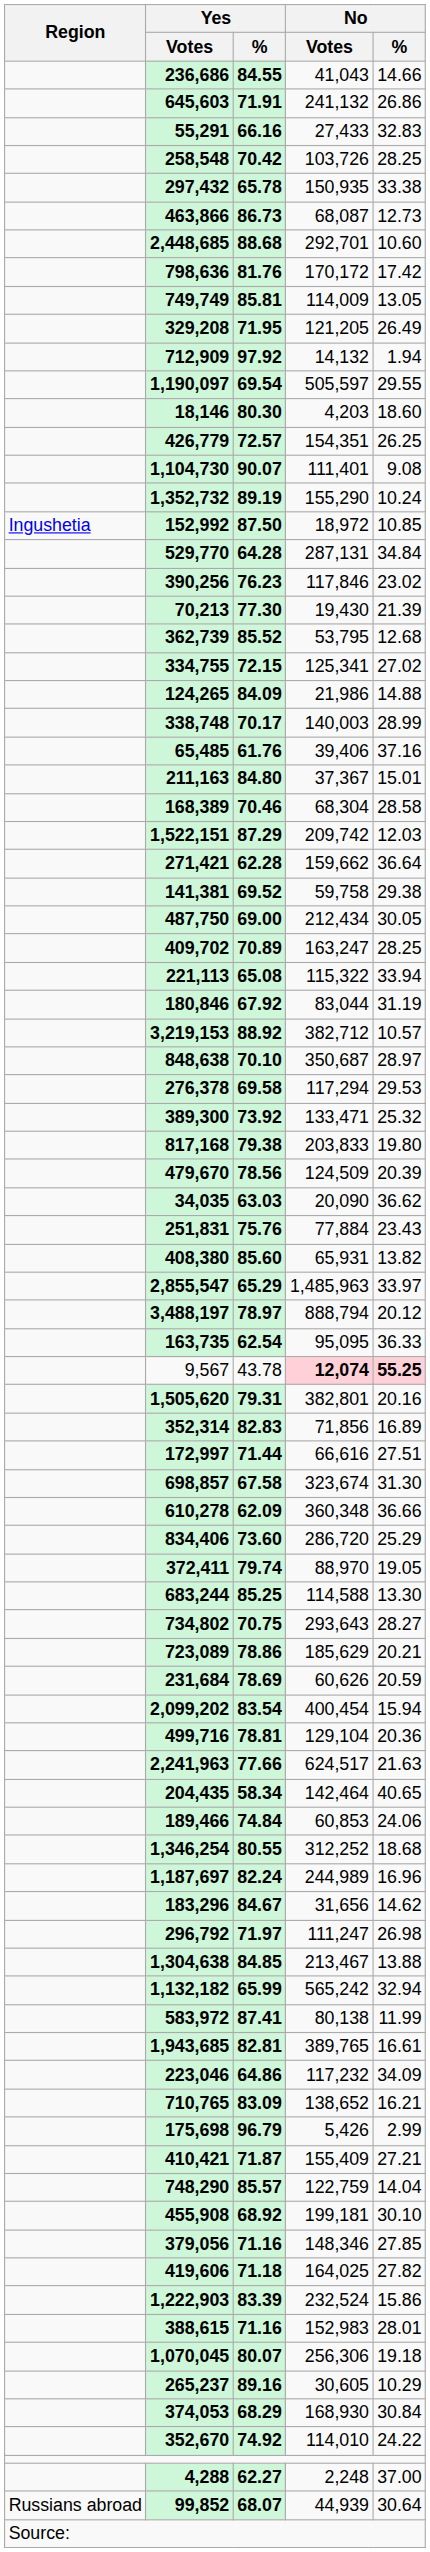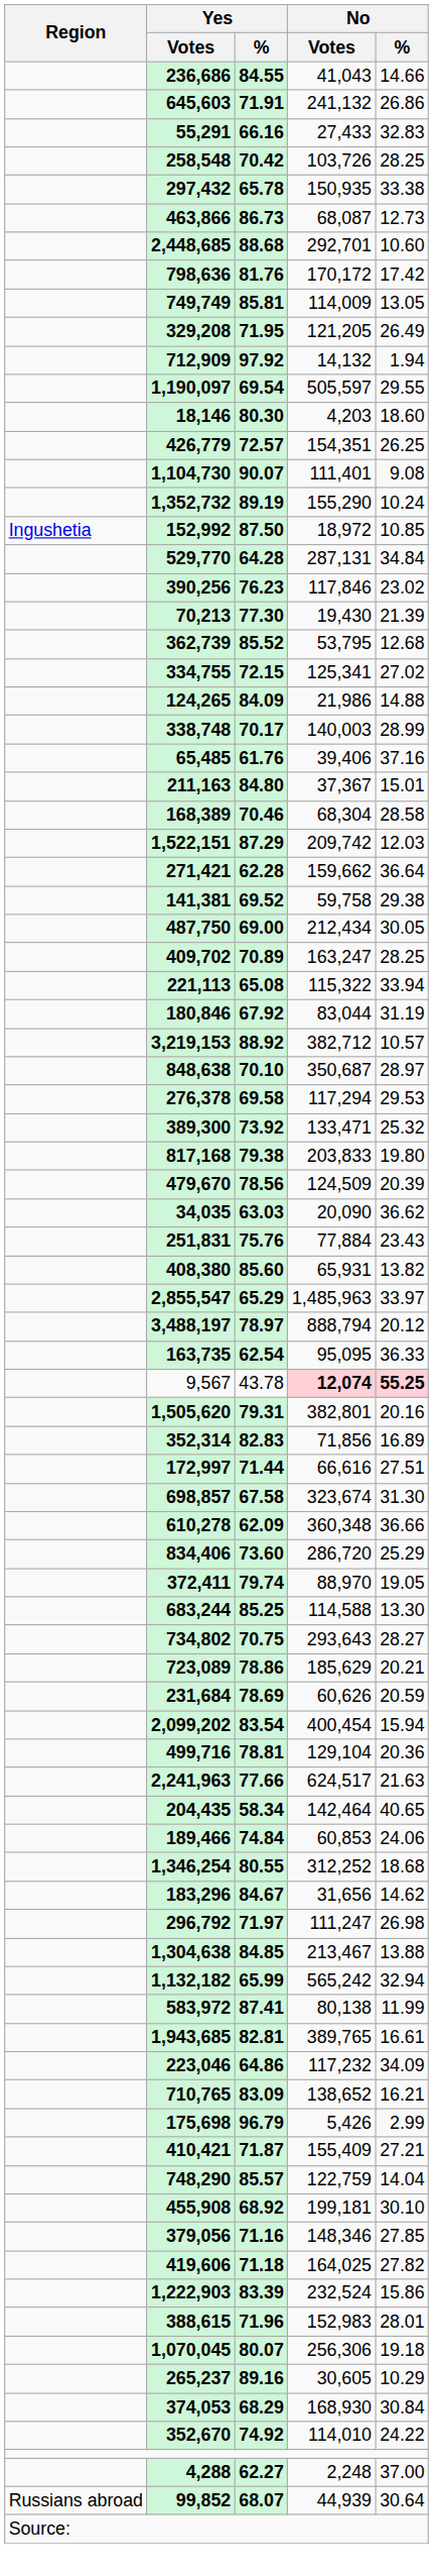 <table class="wikitable sortable" style=text-align:right>
 <tr>
 <th rowspan=2>Region</th>
 <th colspan=2> Yes</th>
 <th colspan=2> No</th>
 </tr>
 <tr>
 <th>Votes</th>
 <th>%</th>
 <th>Votes</th>
 <th>%</th>
 </tr>
 <tr>
 <td align=left></td>
 <td bgcolor=#CEF6D8><strong>236,686</strong></td>
 <td bgcolor=#CEF6D8><strong>84.55</strong></td>
 <td>41,043</td>
 <td>14.66</td>
 </tr>
 <tr>
 <td align=left></td>
 <td bgcolor=#CEF6D8><strong>645,603</strong></td>
 <td bgcolor=#CEF6D8><strong>71.91</strong></td>
 <td>241,132</td>
 <td>26.86</td>
 </tr>
 <tr>
 <td align=left></td>
 <td bgcolor=#CEF6D8><strong>55,291</strong></td>
 <td bgcolor=#CEF6D8><strong>66.16</strong></td>
 <td>27,433</td>
 <td>32.83</td>
 </tr>
 <tr>
 <td align=left></td>
 <td bgcolor=#CEF6D8><strong>258,548</strong></td>
 <td bgcolor=#CEF6D8><strong>70.42</strong></td>
 <td>103,726</td>
 <td>28.25</td>
 </tr>
 <tr>
 <td align=left></td>
 <td bgcolor=#CEF6D8><strong>297,432</strong></td>
 <td bgcolor=#CEF6D8><strong>65.78</strong></td>
 <td>150,935</td>
 <td>33.38</td>
 </tr>
 <tr>
 <td align=left></td>
 <td bgcolor=#CEF6D8><strong>463,866</strong></td>
 <td bgcolor=#CEF6D8><strong>86.73</strong></td>
 <td>68,087</td>
 <td>12.73</td>
 </tr>
 <tr>
 <td align=left></td>
 <td bgcolor=#CEF6D8><strong>2,448,685</strong></td>
 <td bgcolor=#CEF6D8><strong>88.68</strong></td>
 <td>292,701</td>
 <td>10.60</td>
 </tr>
 <tr>
 <td align=left></td>
 <td bgcolor=#CEF6D8><strong>798,636</strong></td>
 <td bgcolor=#CEF6D8><strong>81.76</strong></td>
 <td>170,172</td>
 <td>17.42</td>
 </tr>
 <tr>
 <td align=left></td>
 <td bgcolor=#CEF6D8><strong>749,749</strong></td>
 <td bgcolor=#CEF6D8><strong>85.81</strong></td>
 <td>114,009</td>
 <td>13.05</td>
 </tr>
 <tr>
 <td align=left></td>
 <td bgcolor=#CEF6D8><strong>329,208</strong></td>
 <td bgcolor=#CEF6D8><strong>71.95</strong></td>
 <td>121,205</td>
 <td>26.49</td>
 </tr>
 <tr>
 <td align=left></td>
 <td bgcolor=#CEF6D8><strong>712,909</strong></td>
 <td bgcolor=#CEF6D8><strong>97.92</strong></td>
 <td>14,132</td>
 <td>1.94</td>
 </tr>
 <tr>
 <td align=left></td>
 <td bgcolor=#CEF6D8><strong>1,190,097</strong></td>
 <td bgcolor=#CEF6D8><strong>69.54</strong></td>
 <td>505,597</td>
 <td>29.55</td>
 </tr>
 <tr>
 <td align=left></td>
 <td bgcolor=#CEF6D8><strong>18,146</strong></td>
 <td bgcolor=#CEF6D8><strong>80.30</strong></td>
 <td>4,203</td>
 <td>18.60</td>
 </tr>
 <tr>
 <td align=left></td>
 <td bgcolor=#CEF6D8><strong>426,779</strong></td>
 <td bgcolor=#CEF6D8><strong>72.57</strong></td>
 <td>154,351</td>
 <td>26.25</td>
 </tr>
 <tr>
 <td align=left></td>
 <td bgcolor=#CEF6D8><strong>1,104,730</strong></td>
 <td bgcolor=#CEF6D8><strong>90.07</strong></td>
 <td>111,401</td>
 <td>9.08</td>
 </tr>
 <tr>
 <td align=left></td>
 <td bgcolor=#CEF6D8><strong>1,352,732</strong></td>
 <td bgcolor=#CEF6D8><strong>89.19</strong></td>
 <td>155,290</td>
 <td>10.24</td>
 </tr>
 <tr>
 <td align=left> <a href='#'>Ingushetia</a></td>
 <td bgcolor=#CEF6D8><strong>152,992</strong></td>
 <td bgcolor=#CEF6D8><strong>87.50</strong></td>
 <td>18,972</td>
 <td>10.85</td>
 </tr>
 <tr>
 <td align=left></td>
 <td bgcolor=#CEF6D8><strong>529,770</strong></td>
 <td bgcolor=#CEF6D8><strong>64.28</strong></td>
 <td>287,131</td>
 <td>34.84</td>
 </tr>
 <tr>
 <td align=left></td>
 <td bgcolor=#CEF6D8><strong>390,256</strong></td>
 <td bgcolor=#CEF6D8><strong>76.23</strong></td>
 <td>117,846</td>
 <td>23.02</td>
 </tr>
 <tr>
 <td align=left></td>
 <td bgcolor=#CEF6D8><strong>70,213</strong></td>
 <td bgcolor=#CEF6D8><strong>77.30</strong></td>
 <td>19,430</td>
 <td>21.39</td>
 </tr>
 <tr>
 <td align=left></td>
 <td bgcolor=#CEF6D8><strong>362,739</strong></td>
 <td bgcolor=#CEF6D8><strong>85.52</strong></td>
 <td>53,795</td>
 <td>12.68</td>
 </tr>
 <tr>
 <td align=left></td>
 <td bgcolor=#CEF6D8><strong>334,755</strong></td>
 <td bgcolor=#CEF6D8><strong>72.15</strong></td>
 <td>125,341</td>
 <td>27.02</td>
 </tr>
 <tr>
 <td align=left></td>
 <td bgcolor=#CEF6D8><strong>124,265</strong></td>
 <td bgcolor=#CEF6D8><strong>84.09</strong></td>
 <td>21,986</td>
 <td>14.88</td>
 </tr>
 <tr>
 <td align=left></td>
 <td bgcolor=#CEF6D8><strong>338,748</strong></td>
 <td bgcolor=#CEF6D8><strong>70.17</strong></td>
 <td>140,003</td>
 <td>28.99</td>
 </tr>
 <tr>
 <td align=left></td>
 <td bgcolor=#CEF6D8><strong>65,485</strong></td>
 <td bgcolor=#CEF6D8><strong>61.76</strong></td>
 <td>39,406</td>
 <td>37.16</td>
 </tr>
 <tr>
 <td align=left></td>
 <td bgcolor=#CEF6D8><strong>211,163</strong></td>
 <td bgcolor=#CEF6D8><strong>84.80</strong></td>
 <td>37,367</td>
 <td>15.01</td>
 </tr>
 <tr>
 <td align=left></td>
 <td bgcolor=#CEF6D8><strong>168,389</strong></td>
 <td bgcolor=#CEF6D8><strong>70.46</strong></td>
 <td>68,304</td>
 <td>28.58</td>
 </tr>
 <tr>
 <td align=left></td>
 <td bgcolor=#CEF6D8><strong>1,522,151</strong></td>
 <td bgcolor=#CEF6D8><strong>87.29</strong></td>
 <td>209,742</td>
 <td>12.03</td>
 </tr>
 <tr>
 <td align=left></td>
 <td bgcolor=#CEF6D8><strong>271,421</strong></td>
 <td bgcolor=#CEF6D8><strong>62.28</strong></td>
 <td>159,662</td>
 <td>36.64</td>
 </tr>
 <tr>
 <td align=left></td>
 <td bgcolor=#CEF6D8><strong>141,381</strong></td>
 <td bgcolor=#CEF6D8><strong>69.52</strong></td>
 <td>59,758</td>
 <td>29.38</td>
 </tr>
 <tr>
 <td align=left></td>
 <td bgcolor=#CEF6D8><strong>487,750</strong></td>
 <td bgcolor=#CEF6D8><strong>69.00</strong></td>
 <td>212,434</td>
 <td>30.05</td>
 </tr>
 <tr>
 <td align=left></td>
 <td bgcolor=#CEF6D8><strong>409,702</strong></td>
 <td bgcolor=#CEF6D8><strong>70.89</strong></td>
 <td>163,247</td>
 <td>28.25</td>
 </tr>
 <tr>
 <td align=left></td>
 <td bgcolor=#CEF6D8><strong>221,113</strong></td>
 <td bgcolor=#CEF6D8><strong>65.08</strong></td>
 <td>115,322</td>
 <td>33.94</td>
 </tr>
 <tr>
 <td align=left></td>
 <td bgcolor=#CEF6D8><strong>180,846</strong></td>
 <td bgcolor=#CEF6D8><strong>67.92</strong></td>
 <td>83,044</td>
 <td>31.19</td>
 </tr>
 <tr>
 <td align=left></td>
 <td bgcolor=#CEF6D8><strong>3,219,153</strong></td>
 <td bgcolor=#CEF6D8><strong>88.92</strong></td>
 <td>382,712</td>
 <td>10.57</td>
 </tr>
 <tr>
 <td align=left></td>
 <td bgcolor=#CEF6D8><strong>848,638</strong></td>
 <td bgcolor=#CEF6D8><strong>70.10</strong></td>
 <td>350,687</td>
 <td>28.97</td>
 </tr>
 <tr>
 <td align=left></td>
 <td bgcolor=#CEF6D8><strong>276,378</strong></td>
 <td bgcolor=#CEF6D8><strong>69.58</strong></td>
 <td>117,294</td>
 <td>29.53</td>
 </tr>
 <tr>
 <td align=left></td>
 <td bgcolor=#CEF6D8><strong>389,300</strong></td>
 <td bgcolor=#CEF6D8><strong>73.92</strong></td>
 <td>133,471</td>
 <td>25.32</td>
 </tr>
 <tr>
 <td align=left></td>
 <td bgcolor=#CEF6D8><strong>817,168</strong></td>
 <td bgcolor=#CEF6D8><strong>79.38</strong></td>
 <td>203,833</td>
 <td>19.80</td>
 </tr>
 <tr>
 <td align=left></td>
 <td bgcolor=#CEF6D8><strong>479,670</strong></td>
 <td bgcolor=#CEF6D8><strong>78.56</strong></td>
 <td>124,509</td>
 <td>20.39</td>
 </tr>
 <tr>
 <td align=left></td>
 <td bgcolor=#CEF6D8><strong>34,035</strong></td>
 <td bgcolor=#CEF6D8><strong>63.03</strong></td>
 <td>20,090</td>
 <td>36.62</td>
 </tr>
 <tr>
 <td align=left></td>
 <td bgcolor=#CEF6D8><strong>251,831</strong></td>
 <td bgcolor=#CEF6D8><strong>75.76</strong></td>
 <td>77,884</td>
 <td>23.43</td>
 </tr>
 <tr>
 <td align=left></td>
 <td bgcolor=#CEF6D8><strong>408,380</strong></td>
 <td bgcolor=#CEF6D8><strong>85.60</strong></td>
 <td>65,931</td>
 <td>13.82</td>
 </tr>
 <tr>
 <td align=left></td>
 <td bgcolor=#CEF6D8><strong>2,855,547</strong></td>
 <td bgcolor=#CEF6D8><strong>65.29</strong></td>
 <td>1,485,963</td>
 <td>33.97</td>
 </tr>
 <tr>
 <td align=left></td>
 <td bgcolor=#CEF6D8><strong>3,488,197</strong></td>
 <td bgcolor=#CEF6D8><strong>78.97</strong></td>
 <td>888,794</td>
 <td>20.12</td>
 </tr>
 <tr>
 <td align=left></td>
 <td bgcolor=#CEF6D8><strong>163,735</strong></td>
 <td bgcolor=#CEF6D8><strong>62.54</strong></td>
 <td>95,095</td>
 <td>36.33</td>
 </tr>
 <tr>
 <td align=left></td>
 <td>9,567</td>
 <td>43.78</td>
 <td bgcolor=#FFD0D7><strong>12,074</strong></td>
 <td bgcolor=#FFD0D7><strong>55.25</strong></td>
 </tr>
 <tr>
 <td align=left></td>
 <td bgcolor=#CEF6D8><strong>1,505,620</strong></td>
 <td bgcolor=#CEF6D8><strong>79.31</strong></td>
 <td>382,801</td>
 <td>20.16</td>
 </tr>
 <tr>
 <td align=left></td>
 <td bgcolor=#CEF6D8><strong>352,314</strong></td>
 <td bgcolor=#CEF6D8><strong>82.83</strong></td>
 <td>71,856</td>
 <td>16.89</td>
 </tr>
 <tr>
 <td align=left></td>
 <td bgcolor=#CEF6D8><strong>172,997</strong></td>
 <td bgcolor=#CEF6D8><strong>71.44</strong></td>
 <td>66,616</td>
 <td>27.51</td>
 </tr>
 <tr>
 <td align=left></td>
 <td bgcolor=#CEF6D8><strong>698,857</strong></td>
 <td bgcolor=#CEF6D8><strong>67.58</strong></td>
 <td>323,674</td>
 <td>31.30</td>
 </tr>
 <tr>
 <td align=left></td>
 <td bgcolor=#CEF6D8><strong>610,278</strong></td>
 <td bgcolor=#CEF6D8><strong>62.09</strong></td>
 <td>360,348</td>
 <td>36.66</td>
 </tr>
 <tr>
 <td align=left></td>
 <td bgcolor=#CEF6D8><strong>834,406</strong></td>
 <td bgcolor=#CEF6D8><strong>73.60</strong></td>
 <td>286,720</td>
 <td>25.29</td>
 </tr>
 <tr>
 <td align=left></td>
 <td bgcolor=#CEF6D8><strong>372,411</strong></td>
 <td bgcolor=#CEF6D8><strong>79.74</strong></td>
 <td>88,970</td>
 <td>19.05</td>
 </tr>
 <tr>
 <td align=left></td>
 <td bgcolor=#CEF6D8><strong>683,244</strong></td>
 <td bgcolor=#CEF6D8><strong>85.25</strong></td>
 <td>114,588</td>
 <td>13.30</td>
 </tr>
 <tr>
 <td align=left></td>
 <td bgcolor=#CEF6D8><strong>734,802</strong></td>
 <td bgcolor=#CEF6D8><strong>70.75</strong></td>
 <td>293,643</td>
 <td>28.27</td>
 </tr>
 <tr>
 <td align=left></td>
 <td bgcolor=#CEF6D8><strong>723,089</strong></td>
 <td bgcolor=#CEF6D8><strong>78.86</strong></td>
 <td>185,629</td>
 <td>20.21</td>
 </tr>
 <tr>
 <td align=left></td>
 <td bgcolor=#CEF6D8><strong>231,684</strong></td>
 <td bgcolor=#CEF6D8><strong>78.69</strong></td>
 <td>60,626</td>
 <td>20.59</td>
 </tr>
 <tr>
 <td align=left></td>
 <td bgcolor=#CEF6D8><strong>2,099,202</strong></td>
 <td bgcolor=#CEF6D8><strong>83.54</strong></td>
 <td>400,454</td>
 <td>15.94</td>
 </tr>
 <tr>
 <td align=left></td>
 <td bgcolor=#CEF6D8><strong>499,716</strong></td>
 <td bgcolor=#CEF6D8><strong>78.81</strong></td>
 <td>129,104</td>
 <td>20.36</td>
 </tr>
 <tr>
 <td align=left></td>
 <td bgcolor=#CEF6D8><strong>2,241,963</strong></td>
 <td bgcolor=#CEF6D8><strong>77.66</strong></td>
 <td>624,517</td>
 <td>21.63</td>
 </tr>
 <tr>
 <td align=left></td>
 <td bgcolor=#CEF6D8><strong>204,435</strong></td>
 <td bgcolor=#CEF6D8><strong>58.34</strong></td>
 <td>142,464</td>
 <td>40.65</td>
 </tr>
 <tr>
 <td align=left></td>
 <td bgcolor=#CEF6D8><strong>189,466</strong></td>
 <td bgcolor=#CEF6D8><strong>74.84</strong></td>
 <td>60,853</td>
 <td>24.06</td>
 </tr>
 <tr>
 <td align=left></td>
 <td bgcolor=#CEF6D8><strong>1,346,254</strong></td>
 <td bgcolor=#CEF6D8><strong>80.55</strong></td>
 <td>312,252</td>
 <td>18.68</td>
 </tr>
 <tr>
 <td align=left></td>
-<td bgcolor=#CEF6D8><strong>1,187,697</strong></td>
-<td bgcolor=#CEF6D8><strong>82.24</strong></td>
-<td>244,989</td>
-<td>16.96</td>
-</tr>
-<tr>
-<td align=left></td>
 <td bgcolor=#CEF6D8><strong>183,296</strong></td>
 <td bgcolor=#CEF6D8><strong>84.67</strong></td>
 <td>31,656</td>
 <td>14.62</td>
 </tr>
 <tr>
 <td align=left></td>
 <td bgcolor=#CEF6D8><strong>296,792</strong></td>
 <td bgcolor=#CEF6D8><strong>71.97</strong></td>
 <td>111,247</td>
 <td>26.98</td>
 </tr>
 <tr>
 <td align=left></td>
 <td bgcolor=#CEF6D8><strong>1,304,638</strong></td>
 <td bgcolor=#CEF6D8><strong>84.85</strong></td>
 <td>213,467</td>
 <td>13.88</td>
 </tr>
 <tr>
 <td align=left></td>
 <td bgcolor=#CEF6D8><strong>1,132,182</strong></td>
 <td bgcolor=#CEF6D8><strong>65.99</strong></td>
 <td>565,242</td>
 <td>32.94</td>
 </tr>
 <tr>
 <td align=left></td>
 <td bgcolor=#CEF6D8><strong>583,972</strong></td>
 <td bgcolor=#CEF6D8><strong>87.41</strong></td>
 <td>80,138</td>
 <td>11.99</td>
 </tr>
 <tr>
 <td align=left></td>
 <td bgcolor=#CEF6D8><strong>1,943,685</strong></td>
 <td bgcolor=#CEF6D8><strong>82.81</strong></td>
 <td>389,765</td>
 <td>16.61</td>
 </tr>
 <tr>
 <td align=left></td>
 <td bgcolor=#CEF6D8><strong>223,046</strong></td>
 <td bgcolor=#CEF6D8><strong>64.86</strong></td>
 <td>117,232</td>
 <td>34.09</td>
 </tr>
 <tr>
 <td align=left></td>
 <td bgcolor=#CEF6D8><strong>710,765</strong></td>
 <td bgcolor=#CEF6D8><strong>83.09</strong></td>
 <td>138,652</td>
 <td>16.21</td>
 </tr>
 <tr>
 <td align=left></td>
 <td bgcolor=#CEF6D8><strong>175,698</strong></td>
 <td bgcolor=#CEF6D8><strong>96.79</strong></td>
 <td>5,426</td>
 <td>2.99</td>
 </tr>
 <tr>
 <td align=left></td>
 <td bgcolor=#CEF6D8><strong>410,421</strong></td>
 <td bgcolor=#CEF6D8><strong>71.87</strong></td>
 <td>155,409</td>
 <td>27.21</td>
 </tr>
 <tr>
 <td align=left></td>
 <td bgcolor=#CEF6D8><strong>748,290</strong></td>
 <td bgcolor=#CEF6D8><strong>85.57</strong></td>
 <td>122,759</td>
 <td>14.04</td>
 </tr>
 <tr>
 <td align=left></td>
 <td bgcolor=#CEF6D8><strong>455,908</strong></td>
 <td bgcolor=#CEF6D8><strong>68.92</strong></td>
 <td>199,181</td>
 <td>30.10</td>
 </tr>
 <tr>
 <td align=left></td>
 <td bgcolor=#CEF6D8><strong>379,056</strong></td>
 <td bgcolor=#CEF6D8><strong>71.16</strong></td>
 <td>148,346</td>
 <td>27.85</td>
 </tr>
 <tr>
 <td align=left></td>
 <td bgcolor=#CEF6D8><strong>419,606</strong></td>
 <td bgcolor=#CEF6D8><strong>71.18</strong></td>
 <td>164,025</td>
 <td>27.82</td>
 </tr>
 <tr>
 <td align=left></td>
 <td bgcolor=#CEF6D8><strong>1,222,903</strong></td>
 <td bgcolor=#CEF6D8><strong>83.39</strong></td>
 <td>232,524</td>
 <td>15.86</td>
 </tr>
 <tr>
 <td align=left></td>
 <td bgcolor=#CEF6D8><strong>388,615</strong></td>
-<td bgcolor=#CEF6D8><strong>71.16</strong></td>
+<td bgcolor=#CEF6D8><strong>71.96</strong></td>
 <td>152,983</td>
 <td>28.01</td>
 </tr>
 <tr>
 <td align=left></td>
 <td bgcolor=#CEF6D8><strong>1,070,045</strong></td>
 <td bgcolor=#CEF6D8><strong>80.07</strong></td>
 <td>256,306</td>
 <td>19.18</td>
 </tr>
 <tr>
 <td align=left></td>
 <td bgcolor=#CEF6D8><strong>265,237</strong></td>
 <td bgcolor=#CEF6D8><strong>89.16</strong></td>
 <td>30,605</td>
 <td>10.29</td>
 </tr>
 <tr>
 <td align=left></td>
 <td bgcolor=#CEF6D8><strong>374,053</strong></td>
 <td bgcolor=#CEF6D8><strong>68.29</strong></td>
 <td>168,930</td>
 <td>30.84</td>
 </tr>
 <tr>
 <td align=left></td>
 <td bgcolor=#CEF6D8><strong>352,670</strong></td>
 <td bgcolor=#CEF6D8><strong>74.92</strong></td>
 <td>114,010</td>
 <td>24.22</td>
 </tr>
 <tr>
 <td colspan=5></td>
 </tr>
 <tr>
 <td align=left></td>
 <td bgcolor=#CEF6D8><strong>4,288</strong></td>
 <td bgcolor=#CEF6D8><strong>62.27</strong></td>
 <td>2,248</td>
 <td>37.00</td>
 </tr>
 <tr>
 <td align=left>Russians abroad</td>
 <td bgcolor=#CEF6D8><strong>99,852</strong></td>
 <td bgcolor=#CEF6D8><strong>68.07</strong></td>
 <td>44,939</td>
 <td>30.64</td>
 </tr>
 <tr class=sortbottom>
 <td colspan=5 align=left>Source: </td>
 </tr>
 </table>
